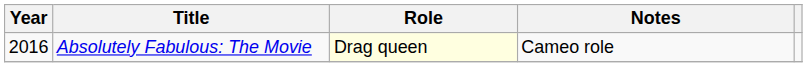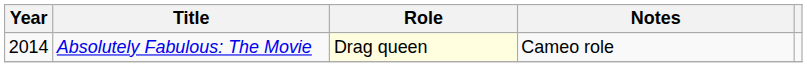 <table class="wikitable plainrowheaders" style="text-align:left;">
 <tr>
 <th>Year</th>
 <th style="width:15em;">Title</th>
 <th style="width:10em;">Role</th>
 <th style="width:15em;">Notes</th>
 <th></th>
 </tr>
 <tr>
-<td>2016</td>
+<td>2014</td>
 <td><em><a href='#'>Absolutely Fabulous: The Movie</a></em></td>
 <td style="background: lightyellow;">Drag queen</td>
 <td>Cameo role</td>
 <td></td>
 </tr>
 <tr>
 </tr>
 </table>
